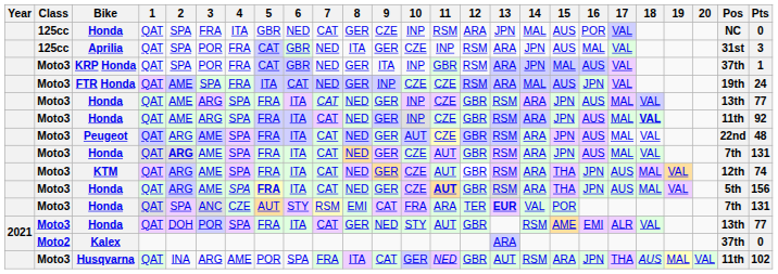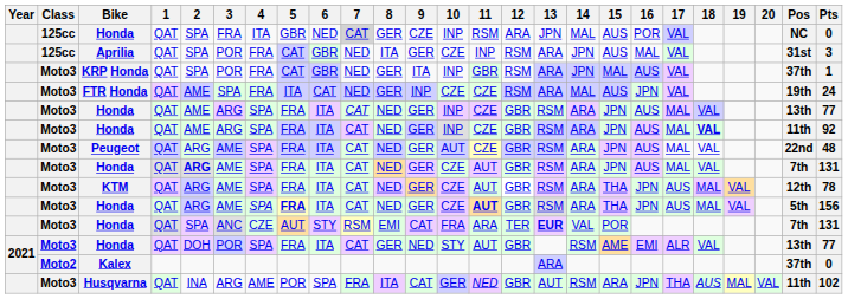 <table class="wikitable" style="text-align:center">
 <tr>
 <th>Year</th>
 <th>Class</th>
 <th>Bike</th>
 <th>1</th>
 <th>2</th>
 <th>3</th>
 <th>4</th>
 <th>5</th>
 <th>6</th>
 <th>7</th>
 <th>8</th>
 <th>9</th>
 <th>10</th>
 <th>11</th>
 <th>12</th>
 <th>13</th>
 <th>14</th>
 <th>15</th>
 <th>16</th>
 <th>17</th>
 <th>18</th>
 <th>19</th>
 <th>20</th>
 <th>Pos</th>
 <th>Pts</th>
 </tr>
 <tr>
 <th></th>
 <th>125cc</th>
 <th><a href='#'>Honda</a></th>
 <td><a href='#'>QAT</a></td>
 <td><a href='#'>SPA</a></td>
 <td><a href='#'>FRA</a></td>
 <td><a href='#'>ITA</a></td>
 <td><a href='#'>GBR</a></td>
 <td><a href='#'>NED</a></td>
-<td><a href='#'>CAT</a></td>
+<td style="background: lightgrey;"><a href='#'>CAT</a></td>
 <td><a href='#'>GER</a></td>
 <td><a href='#'>CZE</a></td>
 <td><a href='#'>INP</a></td>
 <td><a href='#'>RSM</a></td>
 <td><a href='#'>ARA</a></td>
 <td><a href='#'>JPN</a></td>
 <td><a href='#'>MAL</a></td>
 <td><a href='#'>AUS</a></td>
 <td><a href='#'>POR</a></td>
 <td style="background:#CFCFFF;"><a href='#'>VAL</a> <br></td>
 <td></td>
 <td></td>
 <td></td>
 <th>NC</th>
 <th>0</th>
 </tr>
 <tr>
 <th></th>
 <th>125cc</th>
 <th><a href='#'>Aprilia</a></th>
 <td><a href='#'>QAT</a></td>
 <td><a href='#'>SPA</a></td>
 <td><a href='#'>POR</a></td>
 <td><a href='#'>FRA</a></td>
 <td style="background:#CFCFFF;"><a href='#'>CAT</a><br></td>
 <td style="background:#DFFFDF;"><a href='#'>GBR</a><br></td>
 <td><a href='#'>NED</a></td>
 <td><a href='#'>ITA</a></td>
 <td><a href='#'>GER</a></td>
 <td><a href='#'>CZE</a></td>
 <td><a href='#'>INP</a></td>
 <td><a href='#'>RSM</a></td>
 <td><a href='#'>ARA</a></td>
 <td><a href='#'>JPN</a></td>
 <td><a href='#'>AUS</a></td>
 <td><a href='#'>MAL</a></td>
 <td style="background:#DFFFDF;"><a href='#'>VAL</a><br></td>
 <td></td>
 <td></td>
 <td></td>
 <th>31st</th>
 <th>3</th>
 </tr>
 <tr>
 <th></th>
 <th>Moto3</th>
 <th><a href='#'>KRP</a> <a href='#'>Honda</a></th>
 <td><a href='#'>QAT</a></td>
 <td><a href='#'>SPA</a></td>
 <td><a href='#'>POR</a></td>
 <td><a href='#'>FRA</a></td>
 <td style="background:#CFCFFF;"><a href='#'>CAT</a><br></td>
 <td style="background:#CFCFFF;"><a href='#'>GBR</a><br></td>
 <td><a href='#'>NED</a></td>
 <td><a href='#'>GER</a></td>
 <td><a href='#'>ITA</a></td>
 <td><a href='#'>INP</a></td>
 <td style="background:#DFFFDF;"><a href='#'>GBR</a><br></td>
 <td><a href='#'>RSM</a></td>
 <td style="background:#CFCFFF;"><a href='#'>ARA</a><br></td>
 <td style="background:#CFCFFF;"><a href='#'>JPN</a><br></td>
 <td style="background:#CFCFFF;"><a href='#'>MAL</a><br></td>
 <td style="background:#CFCFFF;"><a href='#'>AUS</a><br></td>
 <td style="background:#EFCFFF;"><a href='#'>VAL</a><br></td>
 <td></td>
 <td></td>
 <td></td>
 <th>37th</th>
 <th>1</th>
 </tr>
 <tr>
 <th></th>
 <th>Moto3</th>
 <th><a href='#'>FTR</a> <a href='#'>Honda</a></th>
 <td style="background:#efcfff;"><a href='#'>QAT</a><br></td>
 <td style="background:#cfcfff;"><a href='#'>AME</a><br></td>
 <td style="background:#DFFFDF;"><a href='#'>SPA</a><br></td>
 <td style="background:#DFFFDF;"><a href='#'>FRA</a><br></td>
 <td style="background:#cfcfff;"><a href='#'>ITA</a><br></td>
 <td style="background:#cfcfff;"><a href='#'>CAT</a><br></td>
 <td style="background:#cfcfff;"><a href='#'>NED</a><br></td>
 <td style="background:#cfcfff;"><a href='#'>GER</a><br></td>
 <td style="background:#cfcfff;"><a href='#'>INP</a><br></td>
 <td style="background:#DFFFDF;"><a href='#'>CZE</a><br></td>
 <td style="background:#DFFFDF;"><a href='#'>CZE</a><br></td>
 <td style="background:#cfcfff;"><a href='#'>RSM</a><br></td>
 <td style="background:#cfcfff;"><a href='#'>ARA</a><br></td>
 <td style="background:#cfcfff;"><a href='#'>MAL</a><br></td>
 <td style="background:#cfcfff;"><a href='#'>AUS</a><br></td>
 <td style="background:#DFFFDF;"><a href='#'>JPN</a><br></td>
 <td style="background:#efcfff;"><a href='#'>VAL</a><br></td>
 <td></td>
 <td></td>
 <td></td>
 <th>19th</th>
 <th>24</th>
 </tr>
 <tr>
 <th></th>
 <th>Moto3</th>
 <th><a href='#'>Honda</a></th>
 <td style="background:#dfffdf;"><a href='#'>QAT</a><br></td>
 <td style="background:#dfffdf;"><a href='#'>AME</a><br></td>
 <td style="background:#efcfff;"><a href='#'>ARG</a><br></td>
 <td style="background:#dfffdf;"><a href='#'>SPA</a><br></td>
 <td style="background:#dfffdf;"><a href='#'>FRA</a><br></td>
 <td style="background:#efcfff;"><a href='#'>ITA</a><br></td>
 <td style="background:#dfffdf;"><em><a href='#'>CAT</a></em><br></td>
 <td style="background:#dfffdf;"><a href='#'>NED</a><br></td>
 <td style="background:#dfffdf;"><a href='#'>GER</a><br></td>
 <td style="background:#efcfff;"><a href='#'>INP</a><br></td>
 <td style="background:#efcfff;"><a href='#'>CZE</a><br></td>
 <td style="background:#dfffdf;"><a href='#'>GBR</a><br></td>
 <td style="background:#dfffdf;"><a href='#'>RSM</a><br></td>
 <td style="background:#efcfff;"><a href='#'>ARA</a><br></td>
 <td style="background:#dfffdf;"><a href='#'>JPN</a><br></td>
 <td style="background:#dfffdf;"><a href='#'>AUS</a><br></td>
 <td style="background:#efcfff;"><a href='#'>MAL</a><br></td>
 <td style="background:#cfcfff;"><a href='#'>VAL</a><br></td>
 <td></td>
 <td></td>
 <th>13th</th>
 <th>77</th>
 </tr>
 <tr>
 <th></th>
 <th>Moto3</th>
 <th><a href='#'>Honda</a></th>
 <td style="background:#dfffdf;"><a href='#'>QAT</a><br></td>
 <td style="background:#dfffdf;"><a href='#'>AME</a><br></td>
 <td style="background:#dfffdf;"><a href='#'>ARG</a><br></td>
 <td style="background:#dfffdf;"><a href='#'>SPA</a><br></td>
 <td style="background:#cfcfff;"><a href='#'>FRA</a><br></td>
 <td style="background:#cfcfff;"><a href='#'>ITA</a><br></td>
 <td style="background:#efcfff;"><a href='#'>CAT</a><br></td>
 <td style="background:#dfffdf;"><a href='#'>NED</a><br></td>
 <td style="background:#cfcfff;"><a href='#'>GER</a><br></td>
 <td style="background:#dfdfdf;"><a href='#'>INP</a><br></td>
 <td style="background:#dfffdf;"><a href='#'>CZE</a><br></td>
 <td style="background:#dfffdf;"><a href='#'>GBR</a><br></td>
 <td style="background:#cfcfff;"><a href='#'>RSM</a><br></td>
 <td style="background:#cfcfff;"><a href='#'>ARA</a><br></td>
 <td style="background:#dfffdf;"><a href='#'>JPN</a><br></td>
 <td style="background:#efcfff;"><a href='#'>AUS</a><br></td>
 <td style="background:#dfffdf;"><a href='#'>MAL</a><br></td>
 <td style="background:#dfffdf;"><strong><a href='#'>VAL</a></strong><br></td>
 <td></td>
 <td></td>
 <th>11th</th>
 <th>92</th>
 </tr>
 <tr>
 <th></th>
 <th>Moto3</th>
 <th><a href='#'>Peugeot</a></th>
 <td style="background:#cfcfff;"><a href='#'>QAT</a><br></td>
 <td style="background:#dfffdf;"><a href='#'>ARG</a><br></td>
 <td style="background:#cfcfff;"><a href='#'>AME</a><br></td>
 <td style="background:#efcfff;"><a href='#'>SPA</a><br></td>
 <td style="background:#cfcfff;"><a href='#'>FRA</a><br></td>
 <td style="background:#cfcfff;"><a href='#'>ITA</a><br></td>
 <td style="background:#dfffdf;"><a href='#'>CAT</a><br></td>
 <td style="background:#cfcfff;"><a href='#'>NED</a><br></td>
 <td style="background:#dfffdf;"><a href='#'>GER</a><br></td>
 <td style="background:#cfcfff;"><a href='#'>AUT</a><br></td>
 <td style="background:#ffffbf;"><a href='#'>CZE</a><br></td>
 <td style="background:#cfcfff;"><a href='#'>GBR</a><br></td>
 <td style="background:#cfcfff;"><a href='#'>RSM</a><br></td>
 <td style="background:#dfffdf;"><a href='#'>ARA</a><br></td>
 <td style="background:#efcfff;"><a href='#'>JPN</a><br></td>
 <td style="background:#efcfff;"><a href='#'>AUS</a><br></td>
 <td><a href='#'>MAL</a></td>
 <td><a href='#'>VAL</a></td>
 <td></td>
 <td></td>
 <th>22nd</th>
 <th>48</th>
 </tr>
 <tr>
 <th></th>
 <th>Moto3</th>
 <th><a href='#'>Honda</a></th>
 <td style="background:#dfdfdf;"><a href='#'>QAT</a><br></td>
 <td style="background:#dfdfdf;"><strong><a href='#'>ARG</a></strong><br></td>
 <td style="background:#dfffdf;"><a href='#'>AME</a><br></td>
 <td style="background:#efcfff;"><a href='#'>SPA</a><br></td>
 <td style="background:#dfffdf;"><a href='#'>FRA</a><br></td>
 <td style="background:#dfffdf;"><a href='#'>ITA</a><br></td>
 <td style="background:#dfffdf;"><a href='#'>CAT</a><br></td>
 <td style="background:#ffdf9f;"><a href='#'>NED</a><br></td>
 <td style="background:#efcfff;"><a href='#'>GER</a><br></td>
 <td style="background:#dfffdf;"><a href='#'>CZE</a><br></td>
 <td style="background:#efcfff;"><a href='#'>AUT</a><br></td>
 <td style="background:#dfffdf;"><a href='#'>GBR</a><br></td>
 <td style="background:#efcfff;"><a href='#'>RSM</a><br></td>
 <td style="background:#dfffdf;"><a href='#'>ARA</a><br></td>
 <td style="background:#dfffdf;"><a href='#'>JPN</a><br></td>
 <td style="background:#efcfff;"><a href='#'>AUS</a><br></td>
 <td style="background:#dfffdf;"><a href='#'>MAL</a><br></td>
 <td style="background:#dfffdf;"><a href='#'>VAL</a><br></td>
 <td></td>
 <td></td>
 <th>7th</th>
 <th>131</th>
 </tr>
 <tr>
 <th></th>
 <th>Moto3</th>
 <th><a href='#'>KTM</a></th>
 <td style="background:#EFCFFF;"><a href='#'>QAT</a><br></td>
 <td style="background:#CFCFFF;"><a href='#'>ARG</a><br></td>
 <td style="background:#DFFFDF;"><a href='#'>AME</a><br></td>
 <td style="background:#EFCFFF;"><a href='#'>SPA</a><br></td>
 <td style="background:#DFFFDF;"><a href='#'>FRA</a><br></td>
 <td style="background:#DFFFDF;"><a href='#'>ITA</a><br></td>
 <td style="background:#DFFFDF;"><a href='#'>CAT</a><br></td>
 <td style="background:#EFCFFF;"><a href='#'>NED</a><br></td>
 <td style="background:#FFDF9F;"><a href='#'>GER</a><br></td>
 <td style="background:#EFCFFF;"><a href='#'>CZE</a><br></td>
 <td style="background:#DFFFDF;"><a href='#'>AUT</a><br></td>
 <td style="background:#FFFFFF;"><a href='#'>GBR</a><br></td>
 <td style="background:#EFCFFF;"><a href='#'>RSM</a><br></td>
 <td style="background:#DFFFDF;"><a href='#'>ARA</a><br></td>
 <td style="background:#EFCFFF;"><a href='#'>THA</a><br></td>
 <td style="background:#DFFFDF;"><a href='#'>JPN</a><br></td>
 <td style="background:#DFFFDF;"><a href='#'>AUS</a><br></td>
 <td style="background:#EFCFFF;"><a href='#'>MAL</a><br></td>
 <td style="background:#FFDF9F;"><a href='#'>VAL</a><br></td>
 <td></td>
 <th>12th</th>
-<th>74</th>
+<th>78</th>
 </tr>
 <tr>
 <th></th>
 <th>Moto3</th>
 <th><a href='#'>Honda</a></th>
 <td style="background:#dfffdf;"><a href='#'>QAT</a><br></td>
 <td style="background:#cfcfff;"><a href='#'>ARG</a><br></td>
 <td style="background:#dfffdf;"><a href='#'>AME</a><br></td>
 <td style="background:#dfffdf;"><em><a href='#'>SPA</a></em><br></td>
 <td style="background:#ffffbf;"><strong><a href='#'>FRA</a></strong><br></td>
 <td style="background:#dfffdf;"><a href='#'>ITA</a><br></td>
 <td style="background:#dfffdf;"><a href='#'>CAT</a><br></td>
 <td style="background:#dfffdf;"><a href='#'>NED</a><br></td>
 <td style="background:#dfffdf;"><a href='#'>GER</a><br></td>
 <td style="background:#efcfff;"><a href='#'>CZE</a><br></td>
 <td style="background:#ffdf9f;"><strong><a href='#'>AUT</a></strong><br></td>
 <td style="background:#dfffdf;"><a href='#'>GBR</a><br></td>
 <td style="background:#dfdfdf;"><a href='#'>RSM</a><br></td>
 <td style="background:#dfffdf;"><a href='#'>ARA</a><br></td>
 <td style="background:#efcfff;"><a href='#'>THA</a><br></td>
 <td style="background:#dfffdf;"><a href='#'>JPN</a><br></td>
 <td style="background:#dfffdf;"><a href='#'>AUS</a><br></td>
 <td style="background:#dfffdf;"><a href='#'>MAL</a><br></td>
 <td style="background:#efcfff;"><a href='#'>VAL</a><br></td>
 <td></td>
 <th>5th</th>
 <th>156</th>
 </tr>
 <tr>
 <th></th>
 <th>Moto3</th>
 <th><a href='#'>Honda</a></th>
 <td style="background:#dfdfdf;"><a href='#'>QAT</a><br></td>
 <td style="background:#efcfff;"><a href='#'>SPA</a><br></td>
 <td style="background:#dfdfdf;"><a href='#'>ANC</a><br></td>
 <td style="background:#dfffdf;"><a href='#'>CZE</a><br></td>
 <td style="background:#ffdf9f;"><a href='#'>AUT</a><br></td>
 <td style="background:#efcfff;"><a href='#'>STY</a><br></td>
 <td style="background:#ffffbf;"><a href='#'>RSM</a><br></td>
 <td style="background:#dfffdf;"><a href='#'>EMI</a><br></td>
 <td style="background:#efcfff;"><a href='#'>CAT</a><br></td>
 <td style="background:#efcfff;"><a href='#'>FRA</a><br></td>
 <td style="background:#dfffdf;"><a href='#'>ARA</a><br></td>
 <td style="background:#dfffdf;"><a href='#'>TER</a><br></td>
 <td style="background:#efcfff;"><strong><a href='#'>EUR</a></strong><br></td>
 <td style="background:#dfffdf;"><a href='#'>VAL</a><br></td>
 <td style="background:#dfffdf;"><a href='#'>POR</a><br></td>
 <td></td>
 <td></td>
 <td></td>
 <td></td>
 <td></td>
 <th>7th</th>
 <th>131</th>
 </tr>
 <tr>
 <th rowspan="2">2021</th>
 <th><a href='#'>Moto3</a></th>
 <th><a href='#'>Honda</a></th>
 <td style="background:#efcfff;"><a href='#'>QAT</a><br></td>
 <td style="background:#efcfff;"><a href='#'>DOH</a><br></td>
 <td style="background:#cfcfff;"><a href='#'>POR</a><br></td>
 <td style="background:#efcfff;"><a href='#'>SPA</a><br></td>
 <td style="background:#dfffdf;"><a href='#'>FRA</a><br></td>
 <td style="background:#dfffdf;"><a href='#'>ITA</a><br></td>
 <td style="background:#efcfff;"><a href='#'>CAT</a><br></td>
 <td style="background:#dfffdf;"><a href='#'>GER</a><br></td>
 <td style="background:#dfffdf;"><a href='#'>NED</a><br></td>
 <td style="background:#dfffdf;"><a href='#'>STY</a><br></td>
 <td style="background:#dfffdf;"><a href='#'>AUT</a><br></td>
 <td style="background:#dfffdf;"><a href='#'>GBR</a><br></td>
 <td></td>
 <td style="background:#dfffdf;"><a href='#'>RSM</a><br></td>
 <td style="background:#ffdf9f;"><a href='#'>AME</a><br></td>
 <td style="background:#efcfff;"><a href='#'>EMI</a><br></td>
 <td style="background:#efcfff;"><a href='#'>ALR</a><br></td>
 <td style="background:#dfffdf;"><a href='#'>VAL</a><br></td>
 <td></td>
 <td></td>
 <th>13th</th>
 <th>77</th>
 </tr>
 <tr>
 <th><a href='#'>Moto2</a></th>
 <th><a href='#'>Kalex</a></th>
 <td></td>
 <td></td>
 <td></td>
 <td></td>
 <td></td>
 <td></td>
 <td></td>
 <td></td>
 <td></td>
 <td></td>
 <td></td>
 <td></td>
 <td style="background:#cfcfff;"><a href='#'>ARA</a><br></td>
 <td></td>
 <td></td>
 <td></td>
 <td></td>
 <td></td>
 <td></td>
 <td></td>
 <th>37th</th>
 <th>0</th>
 </tr>
 <tr>
 <th align="left"></th>
 <th align="left">Moto3</th>
 <th align="left"><a href='#'>Husqvarna</a></th>
 <td style="background:#dfffdf;"><a href='#'>QAT</a><br></td>
 <td><a href='#'>INA</a></td>
 <td><a href='#'>ARG</a></td>
 <td><a href='#'>AME</a></td>
 <td><a href='#'>POR</a></td>
 <td><a href='#'>SPA</a></td>
 <td style="background:#dfffdf;"><a href='#'>FRA</a><br></td>
 <td style="background:#efcfff;"><a href='#'>ITA</a><br></td>
 <td style="background:#dfffdf;"><a href='#'>CAT</a><br></td>
 <td style="background:#cfcfff;"><a href='#'>GER</a><br></td>
 <td style="background:#efcfff;"><em><a href='#'>NED</a></em><br></td>
 <td style="background:#dfffdf;"><a href='#'>GBR</a><br></td>
 <td style="background:#dfffdf;"><a href='#'>AUT</a><br></td>
 <td style="background:#dfffdf;"><a href='#'>RSM</a><br></td>
 <td style="background:#dfffdf;"><a href='#'>ARA</a><br></td>
 <td style="background:#dfffdf;"><a href='#'>JPN</a><br></td>
 <td style="background:#efcfff;"><a href='#'>THA</a><br></td>
 <td style="background:#dfffdf;"><em><a href='#'>AUS</a></em><br></td>
 <td style="background:#ffffbf;"><a href='#'>MAL</a><br></td>
 <td style="background:#dfffdf;"><a href='#'>VAL</a><br></td>
 <th>11th</th>
 <th>102</th>
 </tr>
 </table>
